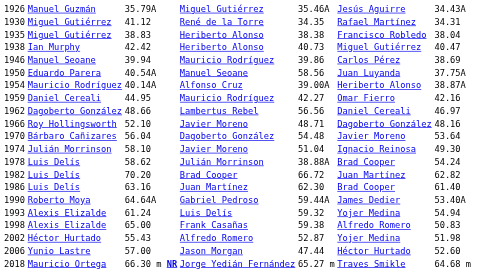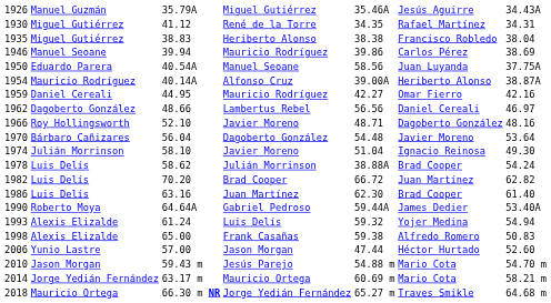 <table>
 <tr>
 <td>1926</td>
 <td><a href='#'>Manuel Guzmán</a><br> </td>
 <td>35.79A</td>
 <td><a href='#'>Miguel Gutiérrez</a><br> </td>
 <td>35.46A</td>
 <td><a href='#'>Jesús Aguirre</a><br> </td>
 <td>34.43A</td>
 </tr>
 <tr>
 <td>1930</td>
 <td><a href='#'>Miguel Gutiérrez</a><br> </td>
 <td>41.12</td>
 <td><a href='#'>René de la Torre</a><br> </td>
 <td>34.35</td>
 <td><a href='#'>Rafael Martínez</a><br> </td>
 <td>34.31</td>
 </tr>
 <tr>
 <td>1935</td>
 <td><a href='#'>Miguel Gutiérrez</a><br> </td>
 <td>38.83</td>
 <td><a href='#'>Heriberto Alonso</a><br> </td>
 <td>38.38</td>
 <td><a href='#'>Francisco Robledo</a><br> </td>
 <td>38.04</td>
-</tr>
-<tr>
-<td>1938</td>
-<td><a href='#'>Ian Murphy</a><br> </td>
-<td>42.42</td>
-<td><a href='#'>Heriberto Alonso</a><br> </td>
-<td>40.73</td>
-<td><a href='#'>Miguel Gutiérrez</a><br> </td>
-<td>40.47</td>
 </tr>
 <tr>
 <td>1946</td>
 <td><a href='#'>Manuel Seoane</a><br> </td>
 <td>39.94</td>
 <td><a href='#'>Mauricio Rodríguez</a><br> </td>
 <td>39.86</td>
 <td><a href='#'>Carlos Pérez</a><br> </td>
 <td>38.69</td>
 </tr>
 <tr>
 <td>1950</td>
 <td><a href='#'>Eduardo Parera</a><br> </td>
 <td>40.54A</td>
 <td><a href='#'>Manuel Seoane</a><br> </td>
 <td>58.56</td>
 <td><a href='#'>Juan Luyanda</a><br> </td>
 <td>37.75A</td>
 </tr>
 <tr>
 <td>1954</td>
 <td><a href='#'>Mauricio Rodríguez</a><br> </td>
 <td>40.14A</td>
 <td><a href='#'>Alfonso Cruz</a><br> </td>
 <td>39.00A</td>
 <td><a href='#'>Heriberto Alonso</a><br> </td>
 <td>38.87A</td>
 </tr>
 <tr>
 <td>1959</td>
 <td><a href='#'>Daniel Cereali</a><br> </td>
 <td>44.95</td>
 <td><a href='#'>Mauricio Rodríguez</a><br> </td>
 <td>42.27</td>
 <td><a href='#'>Omar Fierro</a><br> </td>
 <td>42.16</td>
 </tr>
 <tr>
 <td>1962</td>
 <td><a href='#'>Dagoberto González</a><br> </td>
 <td>48.66</td>
 <td><a href='#'>Lambertus Rebel</a><br> </td>
 <td>56.56</td>
 <td><a href='#'>Daniel Cereali</a><br> </td>
 <td>46.97</td>
 </tr>
 <tr>
 <td>1966</td>
 <td><a href='#'>Roy Hollingsworth</a><br> </td>
 <td>52.10</td>
 <td><a href='#'>Javier Moreno</a><br> </td>
 <td>48.71</td>
 <td><a href='#'>Dagoberto González</a><br> </td>
 <td>48.16</td>
 </tr>
 <tr>
 <td>1970</td>
 <td><a href='#'>Bárbaro Cañizares</a><br> </td>
 <td>56.04</td>
 <td><a href='#'>Dagoberto González</a><br> </td>
 <td>54.48</td>
 <td><a href='#'>Javier Moreno</a><br> </td>
 <td>53.64</td>
 </tr>
 <tr>
 <td>1974</td>
 <td><a href='#'>Julián Morrinson</a><br> </td>
 <td>58.10</td>
 <td><a href='#'>Javier Moreno</a><br> </td>
 <td>51.04</td>
 <td><a href='#'>Ignacio Reinosa</a><br> </td>
 <td>49.30</td>
 </tr>
 <tr>
 <td>1978</td>
 <td><a href='#'>Luis Delís</a><br> </td>
 <td>58.62</td>
 <td><a href='#'>Julián Morrinson</a><br> </td>
 <td>38.88A</td>
 <td><a href='#'>Brad Cooper</a><br> </td>
 <td>54.24</td>
 </tr>
 <tr>
 <td>1982</td>
 <td><a href='#'>Luis Delís</a><br> </td>
 <td>70.20</td>
 <td><a href='#'>Brad Cooper</a><br> </td>
 <td>66.72</td>
 <td><a href='#'>Juan Martínez</a><br> </td>
 <td>62.82</td>
 </tr>
 <tr>
 <td>1986</td>
 <td><a href='#'>Luis Delís</a><br> </td>
 <td>63.16</td>
 <td><a href='#'>Juan Martínez</a><br> </td>
 <td>62.30</td>
 <td><a href='#'>Brad Cooper</a><br> </td>
 <td>61.40</td>
 </tr>
 <tr>
 <td>1990</td>
 <td><a href='#'>Roberto Moya</a><br> </td>
 <td>64.64A</td>
 <td><a href='#'>Gabriel Pedroso</a><br> </td>
 <td>59.44A</td>
 <td><a href='#'>James Dedier</a><br> </td>
 <td>53.40A</td>
 </tr>
 <tr>
 <td>1993</td>
 <td><a href='#'>Alexis Elizalde</a><br> </td>
 <td>61.24</td>
 <td><a href='#'>Luis Delís</a><br> </td>
 <td>59.32</td>
 <td><a href='#'>Yojer Medina</a><br> </td>
 <td>54.94</td>
 </tr>
 <tr>
 <td>1998</td>
 <td><a href='#'>Alexis Elizalde</a><br> </td>
 <td>65.00</td>
 <td><a href='#'>Frank Casañas</a><br> </td>
 <td>59.38</td>
 <td><a href='#'>Alfredo Romero</a><br> </td>
 <td>50.83</td>
 </tr>
 <tr>
-<td>2002</td>
-<td><a href='#'>Héctor Hurtado</a><br> </td>
-<td>55.43</td>
-<td><a href='#'>Alfredo Romero</a><br> </td>
-<td>52.87</td>
-<td><a href='#'>Yojer Medina</a><br> </td>
-<td>51.98</td>
-</tr>
-<tr>
 <td>2006</td>
 <td><a href='#'>Yunio Lastre</a><br></td>
 <td>57.00</td>
 <td><a href='#'>Jason Morgan</a><br></td>
 <td>47.44</td>
 <td><a href='#'>Héctor Hurtado</a><br></td>
 <td>52.60</td>
+</tr>
+<tr>
+<td>2010</td>
+<td><a href='#'>Jason Morgan</a><br></td>
+<td>59.43 m</td>
+<td><a href='#'>Jesús Parejo</a><br></td>
+<td>54.88 m</td>
+<td><a href='#'>Mario Cota</a><br></td>
+<td>54.70 m</td>
+</tr>
+<tr>
+<td>2014</td>
+<td><a href='#'>Jorge Yedián Fernández</a><br></td>
+<td>63.17 m</td>
+<td><a href='#'>Mauricio Ortega</a><br></td>
+<td>60.69 m</td>
+<td><a href='#'>Mario Cota</a><br></td>
+<td>58.21 m</td>
 </tr>
 <tr>
 <td>2018</td>
 <td><a href='#'>Mauricio Ortega</a><br></td>
 <td>66.30 m <strong><a href='#'>NR</a></strong></td>
 <td><a href='#'>Jorge Yedián Fernández</a><br></td>
 <td>65.27 m </td>
 <td><a href='#'>Traves Smikle</a><br></td>
 <td>64.68 m</td>
 </tr>
 </table>
